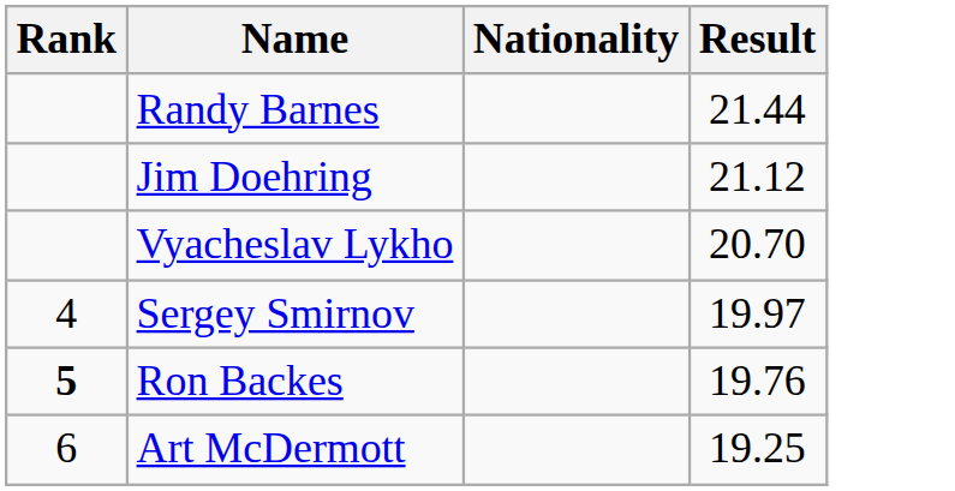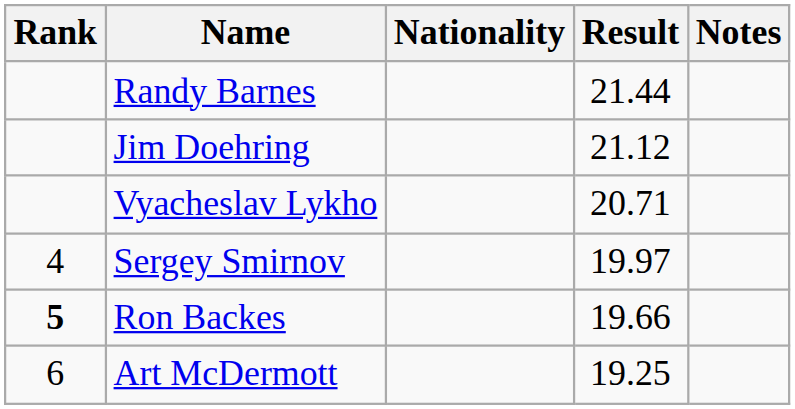 <table class="wikitable sortable" style="text-align:center">
 <tr>
 <th>Rank</th>
 <th>Name</th>
 <th>Nationality</th>
 <th>Result</th>
+<th>Notes</th>
 </tr>
 <tr>
 <td></td>
 <td align=left><a href='#'>Randy Barnes</a></td>
 <td align=left></td>
 <td>21.44</td>
+<td></td>
 </tr>
 <tr>
 <td></td>
 <td align=left><a href='#'>Jim Doehring</a></td>
 <td align=left></td>
 <td>21.12</td>
+<td></td>
 </tr>
 <tr>
 <td></td>
 <td align=left><a href='#'>Vyacheslav Lykho</a></td>
 <td align=left></td>
-<td>20.70</td>
+<td>20.71</td>
+<td></td>
 </tr>
 <tr>
 <td>4</td>
 <td align=left><a href='#'>Sergey Smirnov</a></td>
 <td align=left></td>
 <td>19.97</td>
+<td></td>
 </tr>
 <tr>
 <td><strong>5</strong></td>
 <td align=left><a href='#'>Ron Backes</a></td>
 <td align=left></td>
-<td>19.76</td>
+<td>19.66</td>
+<td></td>
 </tr>
 <tr>
 <td>6</td>
 <td align=left><a href='#'>Art McDermott</a></td>
 <td align=left></td>
 <td>19.25</td>
+<td></td>
 </tr>
 </table>
